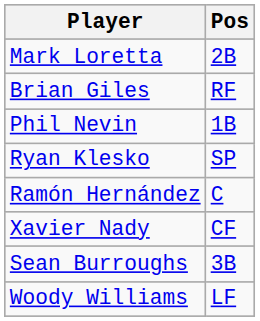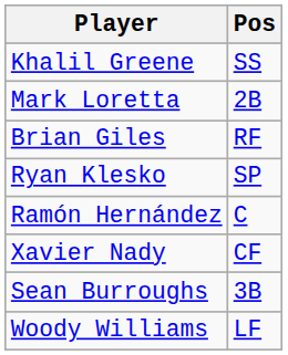 <table class="wikitable">
 <tr>
 <th>Player</th>
 <th>Pos</th>
+</tr>
+<tr>
+<td><a href='#'>Khalil Greene</a></td>
+<td><a href='#'>SS</a></td>
 </tr>
 <tr>
 <td><a href='#'>Mark Loretta</a></td>
 <td><a href='#'>2B</a></td>
 </tr>
 <tr>
 <td><a href='#'>Brian Giles</a></td>
 <td><a href='#'>RF</a></td>
-</tr>
-<tr>
-<td><a href='#'>Phil Nevin</a></td>
-<td><a href='#'>1B</a></td>
 </tr>
 <tr>
 <td><a href='#'>Ryan Klesko</a></td>
 <td><a href='#'>SP</a></td>
 </tr>
 <tr>
 <td><a href='#'>Ramón Hernández</a></td>
 <td><a href='#'>C</a></td>
 </tr>
 <tr>
 <td><a href='#'>Xavier Nady</a></td>
 <td><a href='#'>CF</a></td>
 </tr>
 <tr>
 <td><a href='#'>Sean Burroughs</a></td>
 <td><a href='#'>3B</a></td>
 </tr>
 <tr>
 <td><a href='#'>Woody Williams</a></td>
 <td><a href='#'>LF</a></td>
 </tr>
 </table>
